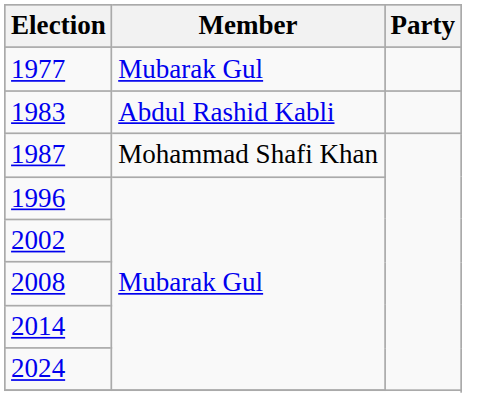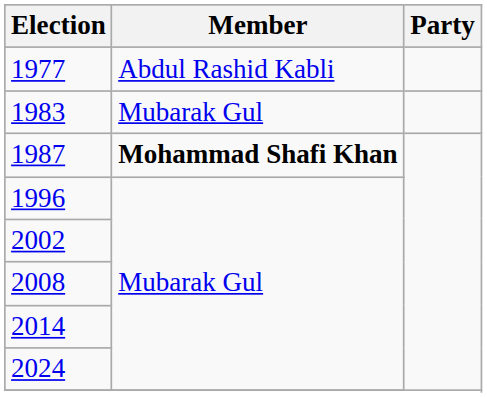 <table class="wikitable sortable">
 <tr>
 <th>Election</th>
 <th>Member</th>
 <th colspan=2>Party</th>
 </tr>
 <tr>
 <td><a href='#'>1977</a></td>
+<td><a href='#'>Abdul Rashid Kabli</a></td>
+<td></td>
+</tr>
+<tr>
+<td><a href='#'>1983</a></td>
 <td><a href='#'>Mubarak Gul</a></td>
 <td></td>
 </tr>
 <tr>
-<td><a href='#'>1983</a></td>
-<td><a href='#'>Abdul Rashid Kabli</a></td>
-<td></td>
-</tr>
-<tr>
 <td><a href='#'>1987</a></td>
-<td>Mohammad Shafi Khan</td>
+<td><strong>Mohammad Shafi Khan</strong></td>
 </tr>
 <tr>
 <td><a href='#'>1996</a></td>
 <td rowspan=5><a href='#'>Mubarak Gul</a></td>
 </tr>
 <tr>
 <td><a href='#'>2002</a></td>
 </tr>
 <tr>
 <td><a href='#'>2008</a></td>
 </tr>
 <tr>
 <td><a href='#'>2014</a></td>
 </tr>
 <tr>
 <td><a href='#'>2024</a></td>
 </tr>
 <tr>
 </tr>
 </table>
